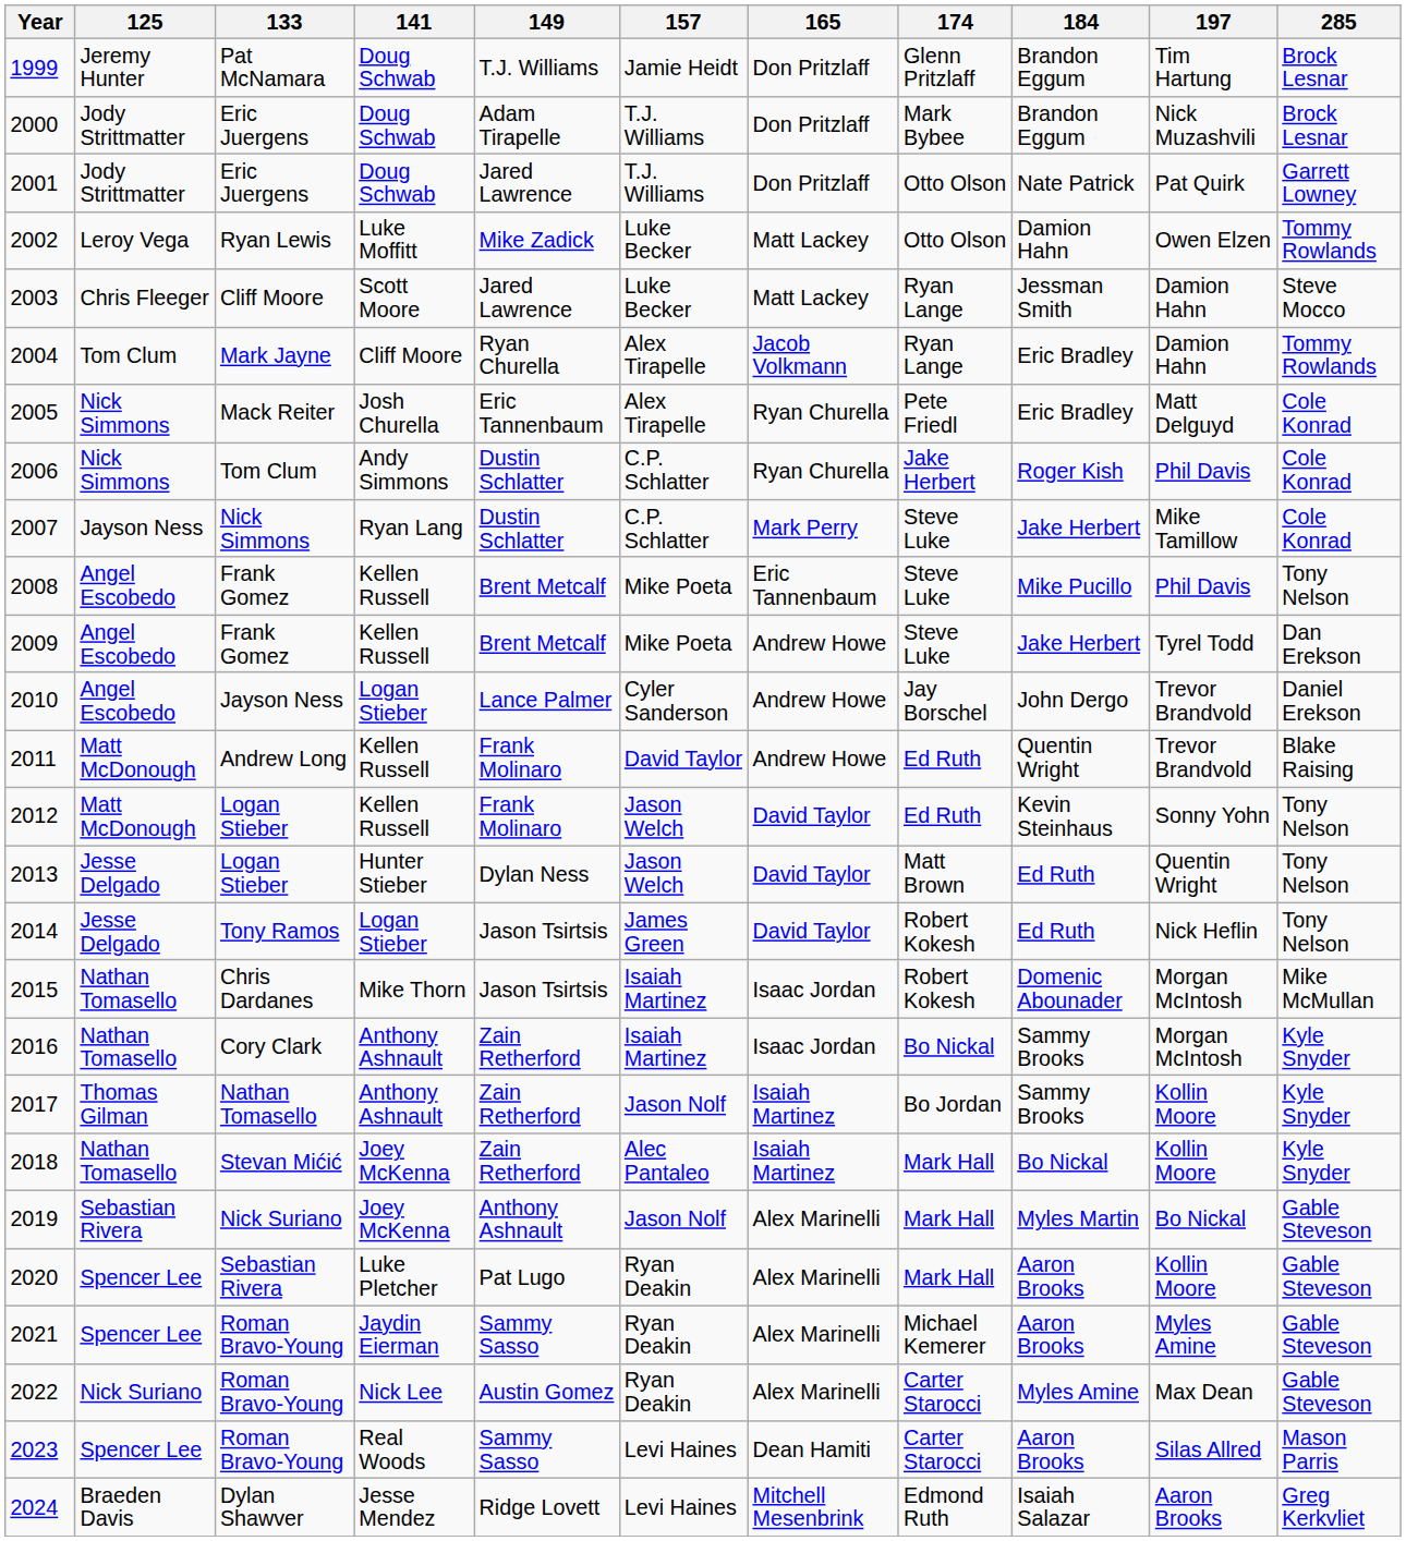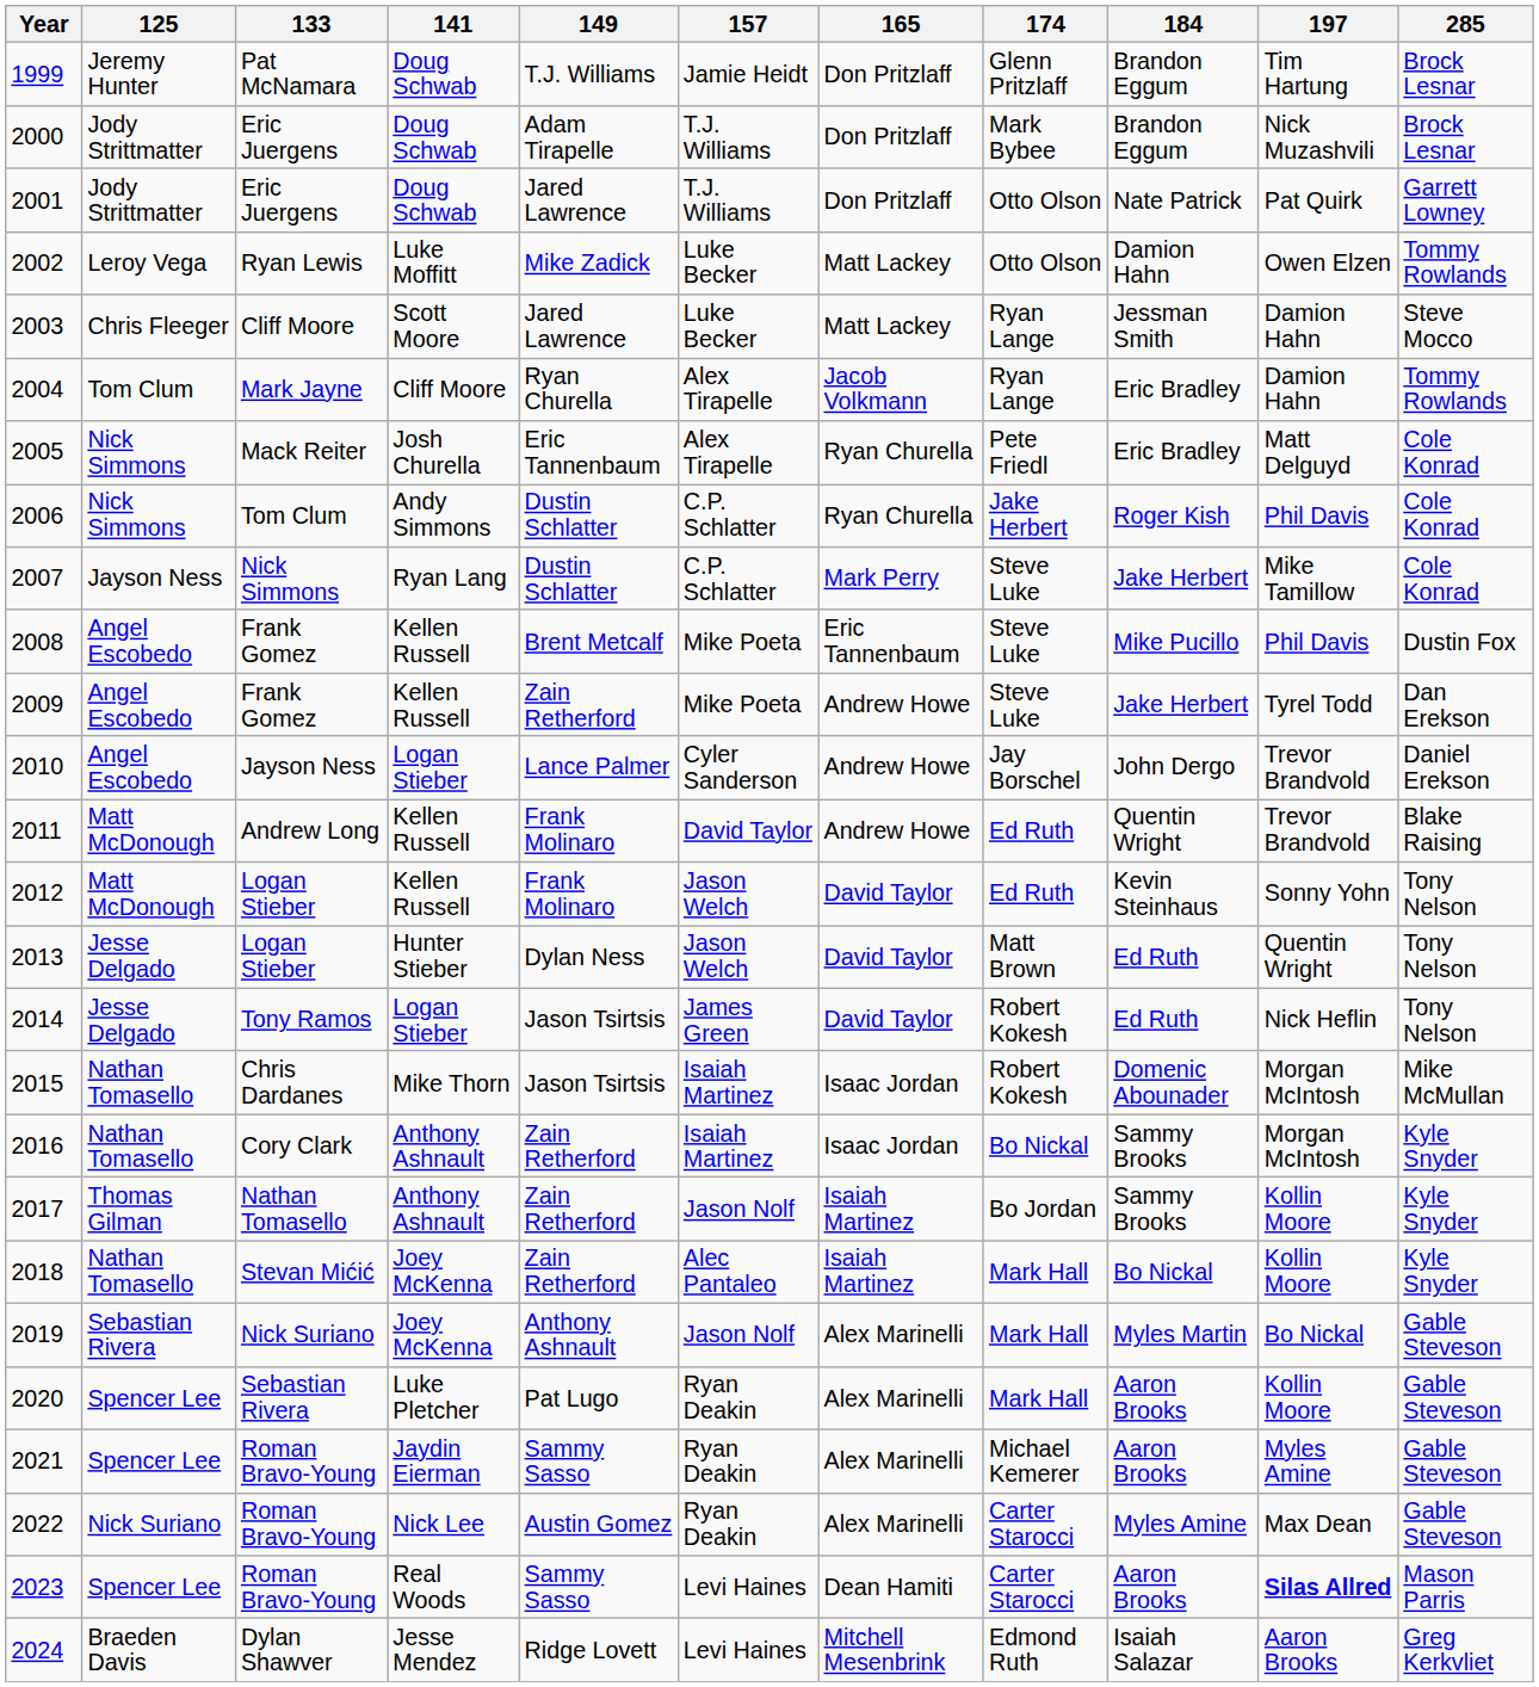 <table class="wikitable sortable" style="width: 100%; font-size: 85%;">
 <tr>
 <th width="5%">Year</th>
 <th>125</th>
 <th>133</th>
 <th>141</th>
 <th>149</th>
 <th>157</th>
 <th>165</th>
 <th>174</th>
 <th>184</th>
 <th>197</th>
 <th>285</th>
 </tr>
 <tr>
 <td><a href='#'>1999</a></td>
 <td>Jeremy Hunter</td>
 <td>Pat McNamara</td>
 <td><a href='#'>Doug Schwab</a></td>
 <td>T.J. Williams</td>
 <td>Jamie Heidt</td>
 <td>Don Pritzlaff</td>
 <td>Glenn Pritzlaff</td>
 <td>Brandon Eggum</td>
 <td>Tim Hartung</td>
 <td><a href='#'>Brock Lesnar</a></td>
 </tr>
 <tr>
 <td>2000</td>
 <td>Jody Strittmatter</td>
 <td>Eric Juergens</td>
 <td><a href='#'>Doug Schwab</a></td>
 <td>Adam Tirapelle</td>
 <td>T.J. Williams</td>
 <td>Don Pritzlaff</td>
 <td>Mark Bybee</td>
 <td>Brandon Eggum</td>
 <td>Nick Muzashvili</td>
 <td><a href='#'>Brock Lesnar</a></td>
 </tr>
 <tr>
 <td>2001</td>
 <td>Jody Strittmatter</td>
 <td>Eric Juergens</td>
 <td><a href='#'>Doug Schwab</a></td>
 <td>Jared Lawrence</td>
 <td>T.J. Williams</td>
 <td>Don Pritzlaff</td>
 <td>Otto Olson</td>
 <td>Nate Patrick</td>
 <td>Pat Quirk</td>
 <td><a href='#'>Garrett Lowney</a></td>
 </tr>
 <tr>
 <td>2002</td>
 <td>Leroy Vega</td>
 <td>Ryan Lewis</td>
 <td>Luke Moffitt</td>
 <td><a href='#'>Mike Zadick</a></td>
 <td>Luke Becker</td>
 <td>Matt Lackey</td>
 <td>Otto Olson</td>
 <td>Damion Hahn</td>
 <td>Owen Elzen</td>
 <td><a href='#'>Tommy Rowlands</a></td>
 </tr>
 <tr>
 <td>2003</td>
 <td>Chris Fleeger</td>
 <td>Cliff Moore</td>
 <td>Scott Moore</td>
 <td>Jared Lawrence</td>
 <td>Luke Becker</td>
 <td>Matt Lackey</td>
 <td>Ryan Lange</td>
 <td>Jessman Smith</td>
 <td>Damion Hahn</td>
 <td>Steve Mocco</td>
 </tr>
 <tr>
 <td>2004</td>
 <td>Tom Clum</td>
 <td><a href='#'>Mark Jayne</a></td>
 <td>Cliff Moore</td>
 <td>Ryan Churella</td>
 <td>Alex Tirapelle</td>
 <td><a href='#'>Jacob Volkmann</a></td>
 <td>Ryan Lange</td>
 <td>Eric Bradley</td>
 <td>Damion Hahn</td>
 <td><a href='#'>Tommy Rowlands</a></td>
 </tr>
 <tr>
 <td>2005</td>
 <td><a href='#'>Nick Simmons</a></td>
 <td>Mack Reiter</td>
 <td>Josh Churella</td>
 <td>Eric Tannenbaum</td>
 <td>Alex Tirapelle</td>
 <td>Ryan Churella</td>
 <td>Pete Friedl</td>
 <td>Eric Bradley</td>
 <td>Matt Delguyd</td>
 <td><a href='#'>Cole Konrad</a></td>
 </tr>
 <tr>
 <td>2006</td>
 <td><a href='#'>Nick Simmons</a></td>
 <td>Tom Clum</td>
 <td>Andy Simmons</td>
 <td><a href='#'>Dustin Schlatter</a></td>
 <td>C.P. Schlatter</td>
 <td>Ryan Churella</td>
 <td><a href='#'>Jake Herbert</a></td>
 <td><a href='#'>Roger Kish</a></td>
 <td><a href='#'>Phil Davis</a></td>
 <td><a href='#'>Cole Konrad</a></td>
 </tr>
 <tr>
 <td>2007</td>
 <td>Jayson Ness</td>
 <td><a href='#'>Nick Simmons</a></td>
 <td>Ryan Lang</td>
 <td><a href='#'>Dustin Schlatter</a></td>
 <td>C.P. Schlatter</td>
 <td><a href='#'>Mark Perry</a></td>
 <td>Steve Luke</td>
 <td><a href='#'>Jake Herbert</a></td>
 <td>Mike Tamillow</td>
 <td><a href='#'>Cole Konrad</a></td>
 </tr>
 <tr>
 <td>2008</td>
 <td><a href='#'>Angel Escobedo</a></td>
 <td>Frank Gomez</td>
 <td>Kellen Russell</td>
 <td><a href='#'>Brent Metcalf</a></td>
 <td>Mike Poeta</td>
 <td>Eric Tannenbaum</td>
 <td>Steve Luke</td>
 <td><a href='#'>Mike Pucillo</a></td>
 <td><a href='#'>Phil Davis</a></td>
-<td>Tony Nelson</td>
+<td>Dustin Fox</td>
 </tr>
 <tr>
 <td>2009</td>
 <td><a href='#'>Angel Escobedo</a></td>
 <td>Frank Gomez</td>
 <td>Kellen Russell</td>
-<td><a href='#'>Brent Metcalf</a></td>
+<td><a href='#'>Zain Retherford</a></td>
 <td>Mike Poeta</td>
 <td>Andrew Howe</td>
 <td>Steve Luke</td>
 <td><a href='#'>Jake Herbert</a></td>
 <td>Tyrel Todd</td>
 <td>Dan Erekson</td>
 </tr>
 <tr>
 <td>2010</td>
 <td><a href='#'>Angel Escobedo</a></td>
 <td>Jayson Ness</td>
 <td><a href='#'>Logan Stieber</a></td>
 <td><a href='#'>Lance Palmer</a></td>
 <td>Cyler Sanderson</td>
 <td>Andrew Howe</td>
 <td>Jay Borschel</td>
 <td>John Dergo</td>
 <td>Trevor Brandvold</td>
 <td>Daniel Erekson</td>
 </tr>
 <tr>
 <td>2011</td>
 <td><a href='#'>Matt McDonough</a></td>
 <td>Andrew Long</td>
 <td>Kellen Russell</td>
 <td><a href='#'>Frank Molinaro</a></td>
 <td><a href='#'>David Taylor</a></td>
 <td>Andrew Howe</td>
 <td><a href='#'>Ed Ruth</a></td>
 <td>Quentin Wright</td>
 <td>Trevor Brandvold</td>
 <td>Blake Raising</td>
 </tr>
 <tr>
 <td>2012</td>
 <td><a href='#'>Matt McDonough</a></td>
 <td><a href='#'>Logan Stieber</a></td>
 <td>Kellen Russell</td>
 <td><a href='#'>Frank Molinaro</a></td>
 <td><a href='#'>Jason Welch</a></td>
 <td><a href='#'>David Taylor</a></td>
 <td><a href='#'>Ed Ruth</a></td>
 <td>Kevin Steinhaus</td>
 <td>Sonny Yohn</td>
 <td>Tony Nelson</td>
 </tr>
 <tr>
 <td>2013</td>
 <td><a href='#'>Jesse Delgado</a></td>
 <td><a href='#'>Logan Stieber</a></td>
 <td>Hunter Stieber</td>
 <td>Dylan Ness</td>
 <td><a href='#'>Jason Welch</a></td>
 <td><a href='#'>David Taylor</a></td>
 <td>Matt Brown</td>
 <td><a href='#'>Ed Ruth</a></td>
 <td>Quentin Wright</td>
 <td>Tony Nelson</td>
 </tr>
 <tr>
 <td>2014</td>
 <td><a href='#'>Jesse Delgado</a></td>
 <td><a href='#'>Tony Ramos</a></td>
 <td><a href='#'>Logan Stieber</a></td>
 <td>Jason Tsirtsis</td>
 <td><a href='#'>James Green</a></td>
 <td><a href='#'>David Taylor</a></td>
 <td>Robert Kokesh</td>
 <td><a href='#'>Ed Ruth</a></td>
 <td>Nick Heflin</td>
 <td>Tony Nelson</td>
 </tr>
 <tr>
 <td>2015</td>
 <td><a href='#'>Nathan Tomasello</a></td>
 <td>Chris Dardanes</td>
 <td>Mike Thorn</td>
 <td>Jason Tsirtsis</td>
 <td><a href='#'>Isaiah Martinez</a></td>
 <td>Isaac Jordan</td>
 <td>Robert Kokesh</td>
 <td><a href='#'>Domenic Abounader</a></td>
 <td>Morgan McIntosh</td>
 <td>Mike McMullan</td>
 </tr>
 <tr>
 <td>2016</td>
 <td><a href='#'>Nathan Tomasello</a></td>
 <td>Cory Clark</td>
 <td><a href='#'>Anthony Ashnault</a></td>
 <td><a href='#'>Zain Retherford</a></td>
 <td><a href='#'>Isaiah Martinez</a></td>
 <td>Isaac Jordan</td>
 <td><a href='#'>Bo Nickal</a></td>
 <td>Sammy Brooks</td>
 <td>Morgan McIntosh</td>
 <td><a href='#'>Kyle Snyder</a></td>
 </tr>
 <tr>
 <td>2017</td>
 <td><a href='#'>Thomas Gilman</a></td>
 <td><a href='#'>Nathan Tomasello</a></td>
 <td><a href='#'>Anthony Ashnault</a></td>
 <td><a href='#'>Zain Retherford</a></td>
 <td><a href='#'>Jason Nolf</a></td>
 <td><a href='#'>Isaiah Martinez</a></td>
 <td>Bo Jordan</td>
 <td>Sammy Brooks</td>
 <td><a href='#'>Kollin Moore</a></td>
 <td><a href='#'>Kyle Snyder</a></td>
 </tr>
 <tr>
 <td>2018</td>
 <td><a href='#'>Nathan Tomasello</a></td>
 <td><a href='#'>Stevan Mićić</a></td>
 <td><a href='#'>Joey McKenna</a></td>
 <td><a href='#'>Zain Retherford</a></td>
 <td><a href='#'>Alec Pantaleo</a></td>
 <td><a href='#'>Isaiah Martinez</a></td>
 <td><a href='#'>Mark Hall</a></td>
 <td><a href='#'>Bo Nickal</a></td>
 <td><a href='#'>Kollin Moore</a></td>
 <td><a href='#'>Kyle Snyder</a></td>
 </tr>
 <tr>
 <td>2019</td>
 <td><a href='#'>Sebastian Rivera</a></td>
 <td><a href='#'>Nick Suriano</a></td>
 <td><a href='#'>Joey McKenna</a></td>
 <td><a href='#'>Anthony Ashnault</a></td>
 <td><a href='#'>Jason Nolf</a></td>
 <td>Alex Marinelli</td>
 <td><a href='#'>Mark Hall</a></td>
 <td><a href='#'>Myles Martin</a></td>
 <td><a href='#'>Bo Nickal</a></td>
 <td><a href='#'>Gable Steveson</a></td>
 </tr>
 <tr>
 <td>2020</td>
 <td><a href='#'>Spencer Lee</a></td>
 <td><a href='#'>Sebastian Rivera</a></td>
 <td>Luke Pletcher</td>
 <td>Pat Lugo</td>
 <td>Ryan Deakin</td>
 <td>Alex Marinelli</td>
 <td><a href='#'>Mark Hall</a></td>
 <td><a href='#'>Aaron Brooks</a></td>
 <td><a href='#'>Kollin Moore</a></td>
 <td><a href='#'>Gable Steveson</a></td>
 </tr>
 <tr>
 <td>2021</td>
 <td><a href='#'>Spencer Lee</a></td>
 <td><a href='#'>Roman Bravo-Young</a></td>
 <td><a href='#'>Jaydin Eierman</a></td>
 <td><a href='#'>Sammy Sasso</a></td>
 <td>Ryan Deakin</td>
 <td>Alex Marinelli</td>
 <td>Michael Kemerer</td>
 <td><a href='#'>Aaron Brooks</a></td>
 <td><a href='#'>Myles Amine</a></td>
 <td><a href='#'>Gable Steveson</a></td>
 </tr>
 <tr>
 <td>2022</td>
 <td><a href='#'>Nick Suriano</a></td>
 <td><a href='#'>Roman Bravo-Young</a></td>
 <td><a href='#'>Nick Lee</a></td>
 <td><a href='#'>Austin Gomez</a></td>
 <td>Ryan Deakin</td>
 <td>Alex Marinelli</td>
 <td><a href='#'>Carter Starocci</a></td>
 <td><a href='#'>Myles Amine</a></td>
 <td>Max Dean</td>
 <td><a href='#'>Gable Steveson</a></td>
 </tr>
 <tr>
 <td><a href='#'>2023</a></td>
 <td><a href='#'>Spencer Lee</a></td>
 <td><a href='#'>Roman Bravo-Young</a></td>
 <td>Real Woods</td>
 <td><a href='#'>Sammy Sasso</a></td>
 <td>Levi Haines</td>
 <td>Dean Hamiti</td>
 <td><a href='#'>Carter Starocci</a></td>
 <td><a href='#'>Aaron Brooks</a></td>
-<td><a href='#'>Silas Allred</a></td>
+<td><strong><a href='#'>Silas Allred</a></strong></td>
 <td><a href='#'>Mason Parris</a></td>
 </tr>
 <tr>
 <td><a href='#'>2024</a></td>
 <td>Braeden Davis</td>
 <td>Dylan Shawver</td>
 <td>Jesse Mendez</td>
 <td>Ridge Lovett</td>
 <td>Levi Haines</td>
 <td><a href='#'>Mitchell Mesenbrink</a></td>
 <td>Edmond Ruth</td>
 <td>Isaiah Salazar</td>
 <td><a href='#'>Aaron Brooks</a></td>
 <td><a href='#'>Greg Kerkvliet</a></td>
 </tr>
 </table>
